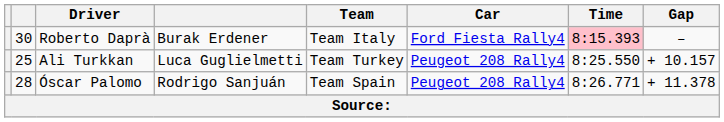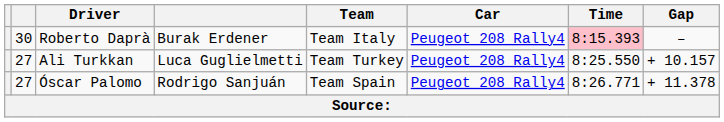 <table class="wikitable" style="font-size:85%;">
 <tr>
 <th scope="col"></th>
 <th scope="col"></th>
 <th scope="col">Driver</th>
 <th scope="col"></th>
 <th scope="col">Team</th>
 <th scope="col">Car</th>
 <th scope="col">Time</th>
 <th scope="col">Gap</th>
 </tr>
 <tr>
 <th></th>
 <td align="center">30</td>
 <td> Roberto Daprà</td>
 <td> Burak Erdener</td>
 <td> Team Italy</td>
-<td><a href='#'>Ford Fiesta Rally4</a></td>
+<td><a href='#'>Peugeot 208 Rally4</a></td>
 <td align="center" style="background: pink;">8:15.393</td>
 <td align="center">–</td>
 </tr>
 <tr>
 <th></th>
-<td align="center">25</td>
+<td align="center">27</td>
 <td> Ali Turkkan</td>
 <td> Luca Guglielmetti</td>
 <td> Team Turkey</td>
 <td><a href='#'>Peugeot 208 Rally4</a></td>
 <td align="center">8:25.550</td>
 <td>+ 10.157</td>
 </tr>
 <tr>
 <th></th>
-<td align="center">28</td>
+<td align="center">27</td>
 <td> Óscar Palomo</td>
 <td> Rodrigo Sanjuán</td>
 <td> Team Spain</td>
 <td><a href='#'>Peugeot 208 Rally4</a></td>
 <td align="center">8:26.771</td>
 <td>+ 11.378</td>
 </tr>
 <tr class="sortbottom">
 <th colspan=8>Source:</th>
 </tr>
 </table>
